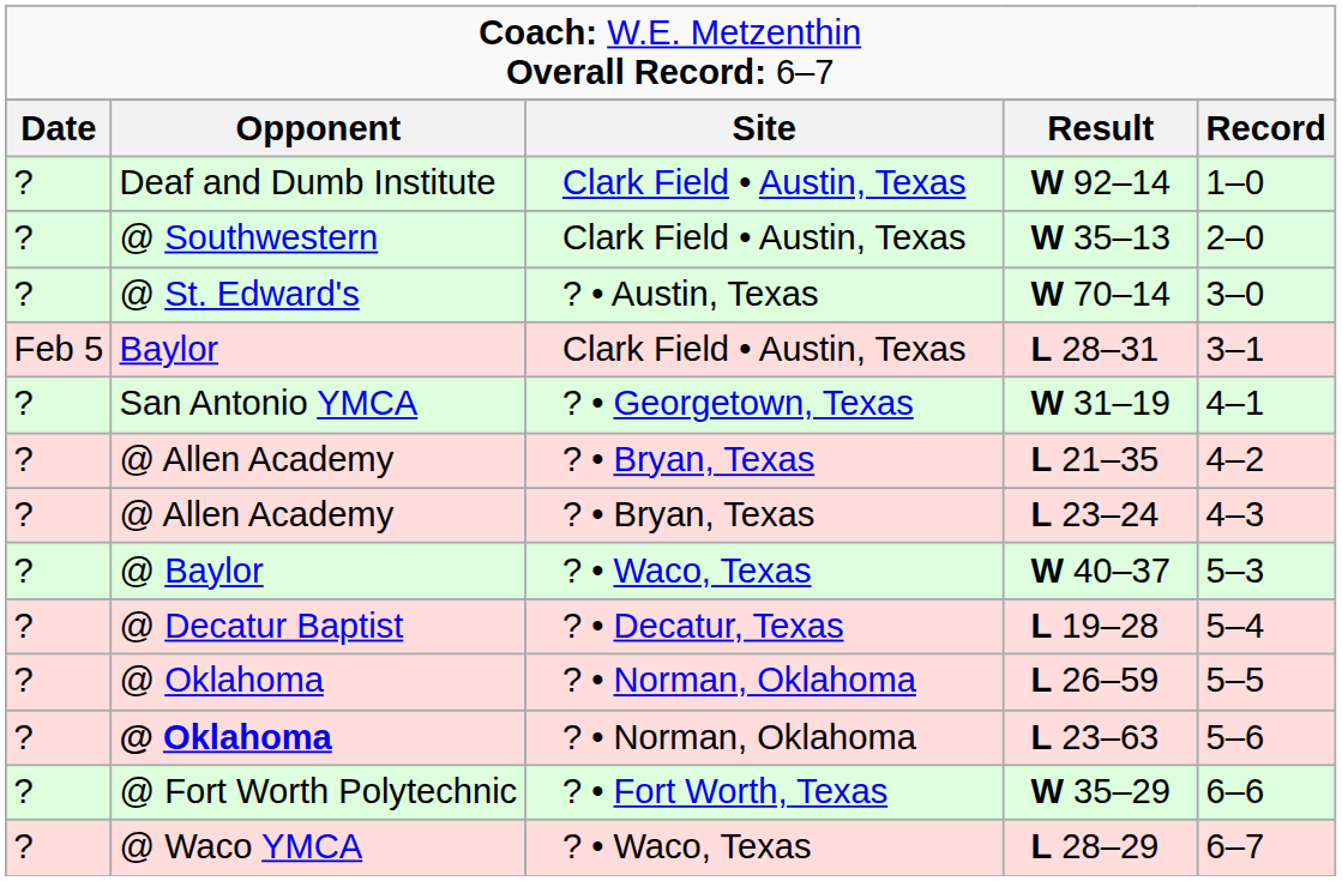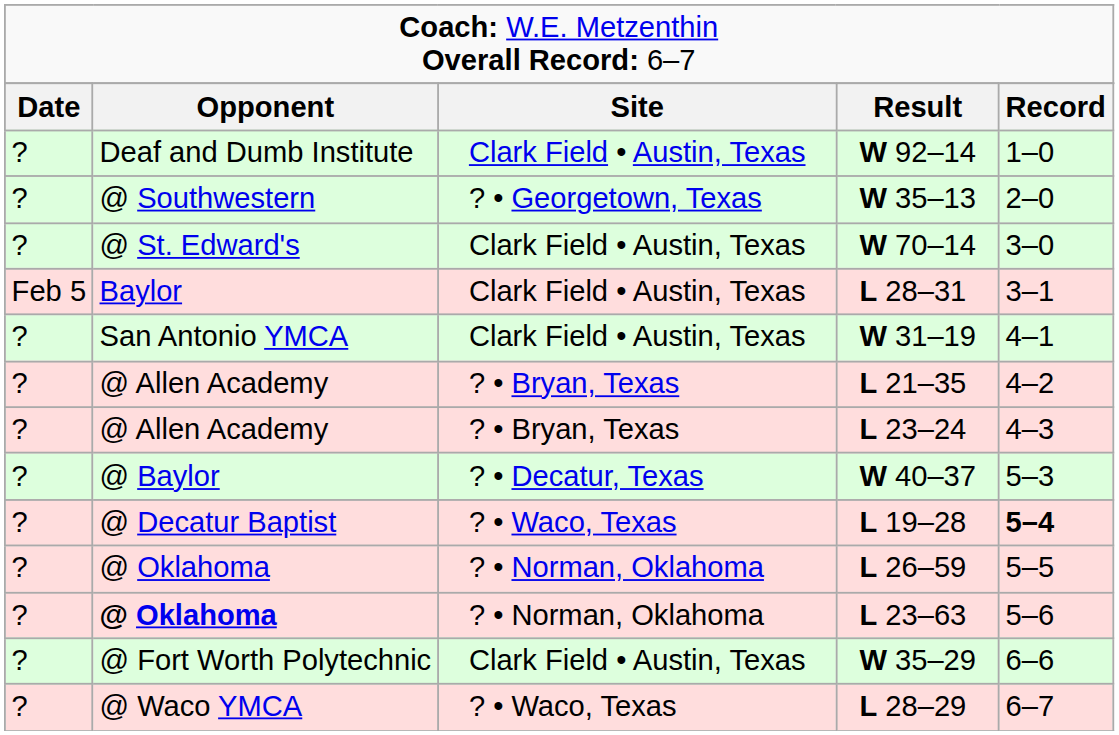 <table class="wikitable">
 <tr>
 <td colspan=8 style="text-align: center;"><strong>Coach:</strong> <a href='#'>W.E. Metzenthin</a><br><strong>Overall Record:</strong> 6–7</td>
 </tr>
 <tr>
 </tr>
 <tr>
 <th>Date</th>
 <th>Opponent</th>
 <th>Site</th>
 <th>Result</th>
 <th>Record</th>
 </tr>
 <tr style="background: #ddffdd;">
 <td>?</td>
 <td>Deaf and Dumb Institute</td>
 <td>   <a href='#'>Clark Field</a> • <a href='#'>Austin, Texas</a>   </td>
 <td>  <strong>W</strong> 92–14  </td>
 <td>1–0</td>
 </tr>
 <tr style="background: #ddffdd;">
 <td>?</td>
 <td>@ <a href='#'>Southwestern</a></td>
-<td>   Clark Field • Austin, Texas   </td>
+<td>   ? • <a href='#'>Georgetown, Texas</a>   </td>
 <td>  <strong>W</strong> 35–13  </td>
 <td>2–0</td>
 </tr>
 <tr style="background: #ddffdd;">
 <td>?</td>
 <td>@ <a href='#'>St. Edward's</a></td>
-<td>   ? • Austin, Texas   </td>
+<td>   Clark Field • Austin, Texas   </td>
 <td>  <strong>W</strong> 70–14  </td>
 <td>3–0</td>
 </tr>
 <tr style="background: #ffdddd;">
 <td>Feb 5</td>
 <td><a href='#'>Baylor</a></td>
 <td>   Clark Field • Austin, Texas   </td>
 <td>  <strong>L</strong> 28–31  </td>
 <td>3–1</td>
 </tr>
 <tr style="background: #ddffdd;">
 <td>?</td>
 <td>San Antonio <a href='#'>YMCA</a></td>
-<td>   ? • <a href='#'>Georgetown, Texas</a>   </td>
+<td>   Clark Field • Austin, Texas   </td>
 <td>  <strong>W</strong> 31–19  </td>
 <td>4–1</td>
 </tr>
 <tr style="background: #ffdddd;">
 <td>?</td>
 <td>@ Allen Academy</td>
 <td>   ? • <a href='#'>Bryan, Texas</a>   </td>
 <td>  <strong>L</strong> 21–35  </td>
 <td>4–2</td>
 </tr>
 <tr style="background: #ffdddd;">
 <td>?</td>
 <td>@ Allen Academy</td>
 <td>   ? • Bryan, Texas   </td>
 <td>  <strong>L</strong> 23–24  </td>
 <td>4–3</td>
 </tr>
 <tr style="background: #ddffdd;">
 <td>?</td>
 <td>@ <a href='#'>Baylor</a></td>
-<td>   ? • <a href='#'>Waco, Texas</a>   </td>
+<td>   ? • <a href='#'>Decatur, Texas</a>   </td>
 <td>  <strong>W</strong> 40–37  </td>
 <td>5–3</td>
 </tr>
 <tr style="background: #ffdddd;">
 <td>?</td>
 <td>@ <a href='#'>Decatur Baptist</a></td>
-<td>   ? • <a href='#'>Decatur, Texas</a>   </td>
+<td>   ? • <a href='#'>Waco, Texas</a>   </td>
 <td>  <strong>L</strong> 19–28  </td>
-<td>5–4</td>
+<td><strong>5–4</strong></td>
 </tr>
 <tr style="background: #ffdddd;">
 <td>?</td>
 <td>@ <a href='#'>Oklahoma</a></td>
 <td>   ? • <a href='#'>Norman, Oklahoma</a>   </td>
 <td>  <strong>L</strong> 26–59  </td>
 <td>5–5</td>
 </tr>
 <tr style="background: #ffdddd;">
 <td>?</td>
 <td><strong>@ <a href='#'>Oklahoma</a></strong></td>
 <td>   ? • Norman, Oklahoma   </td>
 <td>  <strong>L</strong> 23–63  </td>
 <td>5–6</td>
 </tr>
 <tr style="background: #ddffdd;">
 <td>?</td>
 <td>@ Fort Worth Polytechnic</td>
-<td>   ? • <a href='#'>Fort Worth, Texas</a>   </td>
+<td>   Clark Field • Austin, Texas   </td>
 <td>  <strong>W</strong> 35–29  </td>
 <td>6–6</td>
 </tr>
 <tr style="background: #ffdddd;">
 <td>?</td>
 <td>@ Waco <a href='#'>YMCA</a></td>
 <td>   ? • Waco, Texas   </td>
 <td>  <strong>L</strong> 28–29  </td>
 <td>6–7</td>
 </tr>
 </table>
